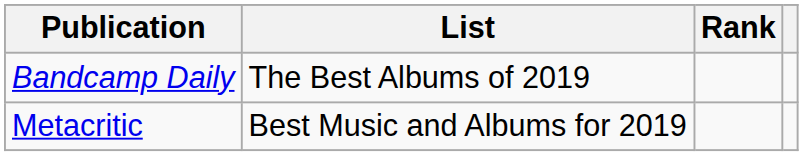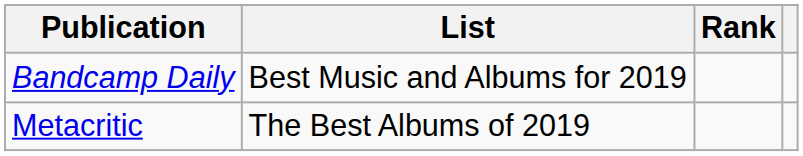 <table class="wikitable sortable">
 <tr>
 <th>Publication</th>
 <th>List</th>
 <th>Rank</th>
 <th class="unsortable"></th>
 </tr>
 <tr>
 <td><em><a href='#'>Bandcamp Daily</a></em></td>
-<td>The Best Albums of 2019</td>
+<td>Best Music and Albums for 2019</td>
 <td></td>
 <td></td>
 </tr>
 <tr>
 <td><a href='#'>Metacritic</a></td>
-<td>Best Music and Albums for 2019</td>
+<td>The Best Albums of 2019</td>
 <td></td>
 <td></td>
 </tr>
 </table>
